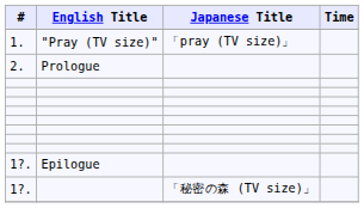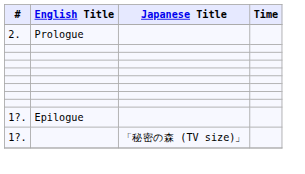 <table border="" cellpadding="4" cellspacing="0" style="border: 1px #aaaaaa solid; border-collapse: collapse; padding: 0.2em; margin: 1em 1em 1em 0; background: #f7f8ff; font-size:0.9em">
 <tr valign="middle" bgcolor="#e6e9ff">
 <th rowspan="1">#</th>
 <th rowspan="1"><a href='#'>English</a> Title</th>
 <th colspan="1"><a href='#'>Japanese</a> Title</th>
 <th rowspan="1">Time</th>
 </tr>
 <tr bgcolor="#e6e9ff">
-</tr>
-<tr>
-<td>1.</td>
-<td>"Pray (TV size)"</td>
-<td>「pray (TV size)」</td>
-<td></td>
 </tr>
 <tr>
 <td>2.</td>
 <td>Prologue</td>
 <td></td>
 <td></td>
 </tr>
 <tr>
 <td></td>
 <td></td>
 <td></td>
 <td></td>
 </tr>
 <tr>
 <td></td>
 <td></td>
 <td></td>
 <td></td>
 </tr>
 <tr>
 <td></td>
 <td></td>
 <td></td>
 <td></td>
 </tr>
 <tr>
 <td></td>
 <td></td>
 <td></td>
 <td></td>
 </tr>
 <tr>
 <td></td>
 <td></td>
 <td></td>
 <td></td>
 </tr>
 <tr>
 <td></td>
 <td></td>
 <td></td>
 <td></td>
 </tr>
 <tr>
 <td></td>
 <td></td>
 <td></td>
 <td></td>
 </tr>
 <tr>
 <td></td>
 <td></td>
 <td></td>
 <td></td>
 </tr>
 <tr>
 <td>1?.</td>
 <td>Epilogue</td>
 <td></td>
 <td></td>
 </tr>
 <tr>
 <td>1?.</td>
 <td></td>
 <td>「秘密の森 (TV size)」</td>
 <td></td>
 </tr>
 <tr>
 </tr>
 </table>
